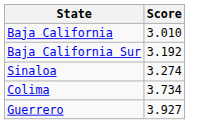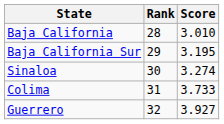 <table class="wikitable">
 <tr>
 <th><strong>State</strong></th>
+<th><strong>Rank</strong></th>
 <th><strong>Score</strong></th>
 </tr>
 <tr>
 <td><a href='#'>Baja California</a></td>
+<td>28</td>
 <td>3.010</td>
 </tr>
 <tr>
 <td><a href='#'>Baja California Sur</a></td>
-<td>3.192</td>
+<td>29</td>
+<td>3.195</td>
 </tr>
 <tr>
 <td><a href='#'>Sinaloa</a></td>
+<td>30</td>
 <td>3.274</td>
 </tr>
 <tr>
 <td><a href='#'>Colima</a></td>
-<td>3.734</td>
+<td>31</td>
+<td>3.733</td>
 </tr>
 <tr>
 <td><a href='#'>Guerrero</a></td>
+<td>32</td>
 <td>3.927</td>
 </tr>
 </table>
